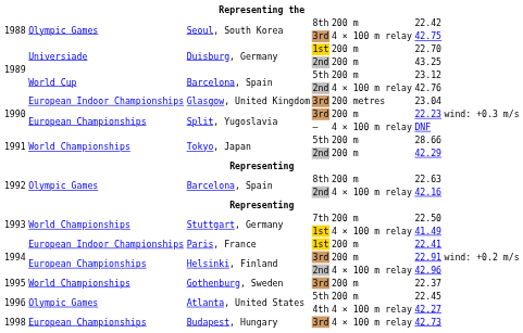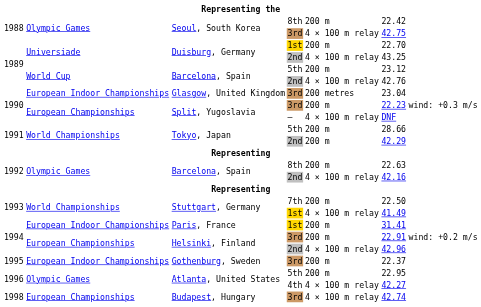 <table>
 <tr>
 <th colspan="7">Representing the </th>
 </tr>
 <tr>
 <td rowspan=2>1988</td>
 <td rowspan=2><a href='#'>Olympic Games</a></td>
 <td rowspan=2><a href='#'>Seoul</a>, South Korea</td>
 <td>8th</td>
 <td>200 m</td>
 <td>22.42</td>
 </tr>
 <tr>
 <td bgcolor="cc9966">3rd</td>
 <td>4 × 100 m relay</td>
 <td><a href='#'>42.75</a></td>
 </tr>
 <tr>
 <td rowspan=4>1989</td>
 <td rowspan=2><a href='#'>Universiade</a></td>
 <td rowspan=2><a href='#'>Duisburg</a>, Germany</td>
 <td bgcolor=gold>1st</td>
 <td>200 m</td>
 <td>22.70</td>
 </tr>
 <tr>
 <td bgcolor=silver>2nd</td>
-<td>200 m</td>
+<td>4 × 100 m relay</td>
 <td>43.25</td>
 </tr>
 <tr>
 <td rowspan=2><a href='#'>World Cup</a></td>
 <td rowspan=2><a href='#'>Barcelona</a>, Spain</td>
 <td>5th</td>
 <td>200 m</td>
 <td>23.12</td>
 </tr>
 <tr>
 <td bgcolor=silver>2nd</td>
 <td>4 × 100 m relay</td>
 <td>42.76</td>
 </tr>
 <tr>
 <td rowspan=3>1990</td>
 <td><a href='#'>European Indoor Championships</a></td>
 <td><a href='#'>Glasgow</a>, United Kingdom</td>
 <td bgcolor="cc9966">3rd</td>
 <td>200 metres</td>
 <td>23.04</td>
 </tr>
 <tr>
 <td rowspan=2><a href='#'>European Championships</a></td>
 <td rowspan=2><a href='#'>Split</a>, Yugoslavia</td>
 <td bgcolor="cc9966">3rd</td>
 <td>200 m</td>
 <td><a href='#'>22.23</a></td>
 <td>wind: +0.3 m/s</td>
 </tr>
 <tr>
 <td>—</td>
 <td>4 × 100 m relay</td>
 <td><a href='#'>DNF</a></td>
 </tr>
 <tr>
 <td rowspan=2>1991</td>
 <td rowspan=2><a href='#'>World Championships</a></td>
 <td rowspan=2><a href='#'>Tokyo</a>, Japan</td>
 <td>5th</td>
 <td>200 m</td>
 <td>28.66</td>
 </tr>
 <tr>
 <td bgcolor="silver">2nd</td>
 <td>200 m</td>
 <td><a href='#'>42.29</a></td>
 </tr>
 <tr>
 <th colspan="7">Representing </th>
 </tr>
 <tr>
 <td rowspan=2>1992</td>
 <td rowspan=2><a href='#'>Olympic Games</a></td>
 <td rowspan=2><a href='#'>Barcelona</a>, Spain</td>
 <td>8th</td>
 <td>200 m</td>
 <td>22.63</td>
 </tr>
 <tr>
 <td bgcolor="silver">2nd</td>
 <td>4 × 100 m relay</td>
 <td><a href='#'>42.16</a></td>
 </tr>
 <tr>
 <th colspan="7">Representing </th>
 </tr>
 <tr>
 <td rowspan=2>1993</td>
 <td rowspan=2><a href='#'>World Championships</a></td>
 <td rowspan=2><a href='#'>Stuttgart</a>, Germany</td>
 <td>7th</td>
 <td>200 m</td>
 <td>22.50</td>
 </tr>
 <tr>
 <td bgcolor="gold">1st</td>
 <td>4 × 100 m relay</td>
 <td><a href='#'>41.49</a></td>
 </tr>
 <tr>
 <td rowspan=3>1994</td>
 <td><a href='#'>European Indoor Championships</a></td>
 <td><a href='#'>Paris</a>, France</td>
 <td bgcolor="gold">1st</td>
 <td>200 m</td>
-<td><a href='#'>22.41</a></td>
+<td><a href='#'>31.41</a></td>
 </tr>
 <tr>
 <td rowspan=2><a href='#'>European Championships</a></td>
 <td rowspan=2><a href='#'>Helsinki</a>, Finland</td>
 <td bgcolor="cc9966">3rd</td>
 <td>200 m</td>
 <td><a href='#'>22.91</a></td>
 <td>wind: +0.2 m/s</td>
 </tr>
 <tr>
 <td bgcolor=silver>2nd</td>
 <td>4 × 100 m relay</td>
 <td><a href='#'>42.96</a></td>
 </tr>
 <tr>
 <td>1995</td>
-<td><a href='#'>World Championships</a></td>
+<td><a href='#'>European Indoor Championships</a></td>
 <td><a href='#'>Gothenburg</a>, Sweden</td>
 <td bgcolor="cc9966">3rd</td>
 <td>200 m</td>
 <td>22.37</td>
 </tr>
 <tr>
 <td rowspan=2>1996</td>
 <td rowspan=2><a href='#'>Olympic Games</a></td>
 <td rowspan=2><a href='#'>Atlanta</a>, United States</td>
 <td>5th</td>
 <td>200 m</td>
-<td>22.45</td>
+<td>22.95</td>
 </tr>
 <tr>
 <td>4th</td>
 <td>4 × 100 m relay</td>
 <td><a href='#'>42.27</a></td>
 </tr>
 <tr>
 <td>1998</td>
 <td><a href='#'>European Championships</a></td>
 <td><a href='#'>Budapest</a>, Hungary</td>
 <td bgcolor="cc9966">3rd</td>
 <td>4 × 100 m relay</td>
-<td><a href='#'>42.73</a></td>
+<td><a href='#'>42.74</a></td>
 </tr>
 </table>
